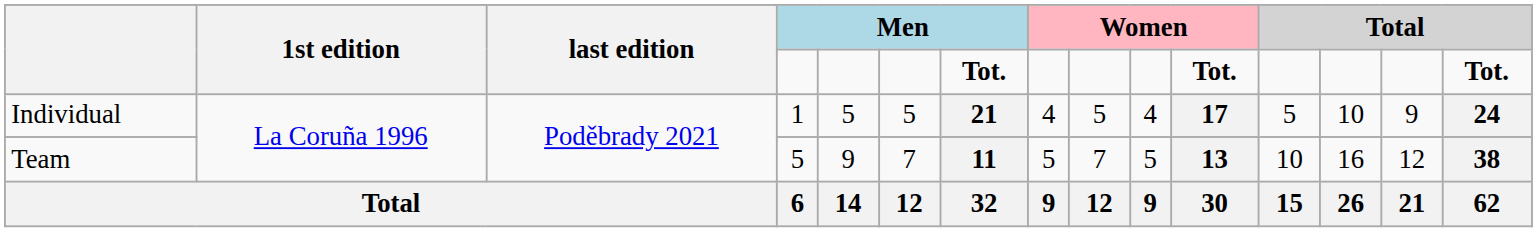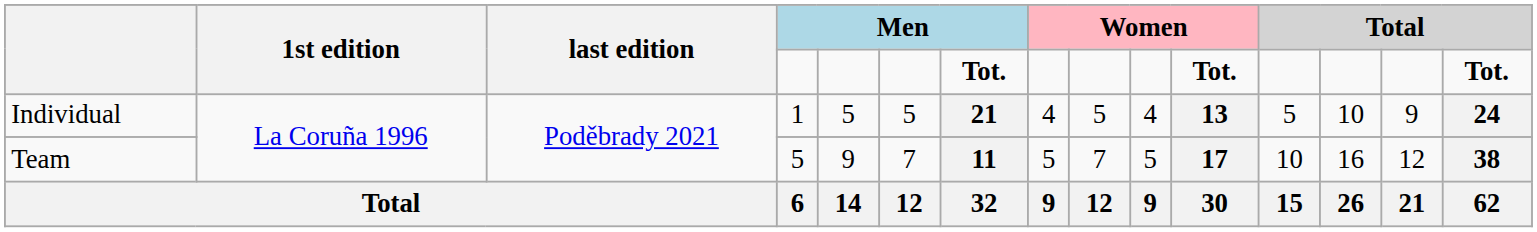 <table class="wikitable" width=65% style="font-size:90%; text-align:center;">
 <tr>
 <th rowspan=2></th>
 <th rowspan=2>1st edition</th>
 <th rowspan=2>last edition</th>
 <th colspan=4; style="background-color:lightblue">Men</th>
 <th colspan=4; style="background-color:lightpink">Women</th>
 <th colspan=4; style="background-color:lightgrey">Total</th>
 </tr>
 <tr>
 <td></td>
 <td></td>
 <td></td>
 <td><strong>Tot.</strong></td>
 <td></td>
 <td></td>
 <td></td>
 <td><strong>Tot.</strong></td>
 <td></td>
 <td></td>
 <td></td>
 <td><strong>Tot.</strong></td>
 </tr>
 <tr>
 <td align=left>Individual</td>
 <td rowspan=2> <a href='#'>La Coruña 1996</a></td>
 <td rowspan=2> <a href='#'>Poděbrady 2021</a></td>
 <td>1</td>
 <td>5</td>
 <td>5</td>
 <th>21</th>
 <td>4</td>
 <td>5</td>
 <td>4</td>
-<th>17</th>
+<th>13</th>
 <td>5</td>
 <td>10</td>
 <td>9</td>
 <th>24</th>
 </tr>
 <tr>
 <td align=left>Team</td>
 <td>5</td>
 <td>9</td>
 <td>7</td>
 <th>11</th>
 <td>5</td>
 <td>7</td>
 <td>5</td>
-<th>13</th>
+<th>17</th>
 <td>10</td>
 <td>16</td>
 <td>12</td>
 <th>38</th>
 </tr>
 <tr>
 <th colspan=3>Total</th>
 <th>6</th>
 <th>14</th>
 <th>12</th>
 <th>32</th>
 <th>9</th>
 <th>12</th>
 <th>9</th>
 <th>30</th>
 <th>15</th>
 <th>26</th>
 <th>21</th>
 <th>62</th>
 </tr>
 </table>
